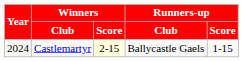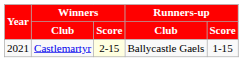 <table class="wikitable sortable" style="text-align:center">
 <tr>
 <th rowspan="2" style="background:red;color:white" scope="col">Year</th>
 <th colspan="2" style="background:red;color:white" scope="col">Winners</th>
 <th colspan="2" style="background:red;color:white" class="unsortable" scope="col">Runners-up</th>
 </tr>
 <tr>
 <th style="background:red;color:white" scope="col">Club</th>
 <th style="background:red;color:white" scope="col">Score</th>
 <th style="background:red;color:white" class="unsortable" scope="col">Club</th>
 <th style="background:red;color:white" class="unsortable" scope="col">Score</th>
 </tr>
 <tr>
-<td>2024</td>
+<td>2021</td>
 <td><a href='#'>Castlemartyr</a></td>
 <td style="background: lightyellow;">2-15</td>
 <td>Ballycastle Gaels</td>
 <td>1-15</td>
 </tr>
 </table>
